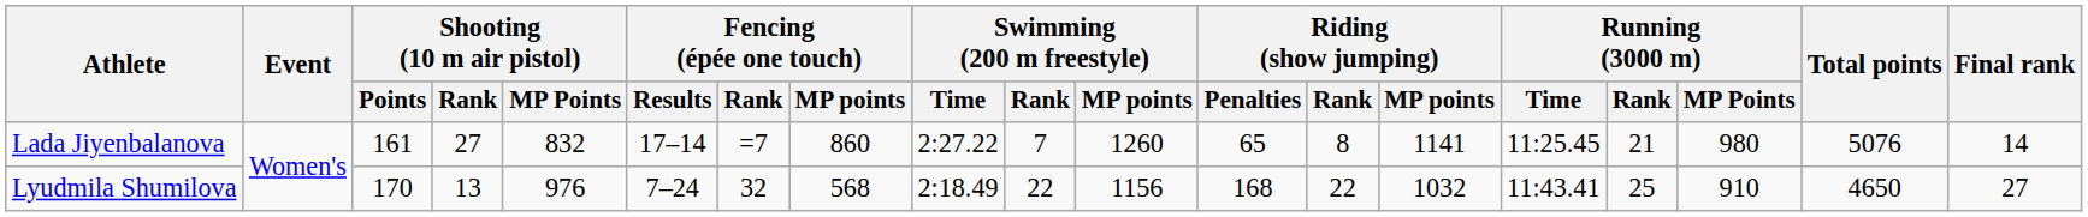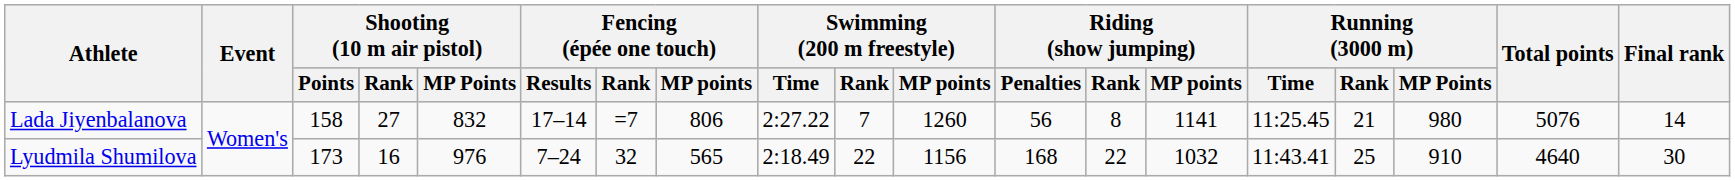 <table class="wikitable" style="font-size:90%">
 <tr>
 <th rowspan="2">Athlete</th>
 <th rowspan="2">Event</th>
 <th colspan=3>Shooting<br><span>(10 m air pistol)</span></th>
 <th colspan=3>Fencing<br><span>(épée one touch)</span></th>
 <th colspan=3>Swimming<br><span>(200 m freestyle)</span></th>
 <th colspan=3>Riding<br><span>(show jumping)</span></th>
 <th colspan=3>Running<br><span>(3000 m)</span></th>
 <th rowspan=2>Total points</th>
 <th rowspan=2>Final rank</th>
 </tr>
 <tr style="font-size:95%">
 <th>Points</th>
 <th>Rank</th>
 <th>MP Points</th>
 <th>Results</th>
 <th>Rank</th>
 <th>MP points</th>
 <th>Time</th>
 <th>Rank</th>
 <th>MP points</th>
 <th>Penalties</th>
 <th>Rank</th>
 <th>MP points</th>
 <th>Time</th>
 <th>Rank</th>
 <th>MP Points</th>
 </tr>
 <tr align=center>
 <td align=left><a href='#'>Lada Jiyenbalanova</a></td>
 <td align=left rowspan=2><a href='#'>Women's</a></td>
-<td>161</td>
+<td>158</td>
 <td>27</td>
 <td>832</td>
 <td>17–14</td>
 <td>=7</td>
-<td>860</td>
+<td>806</td>
 <td>2:27.22</td>
 <td>7</td>
 <td>1260</td>
-<td>65</td>
+<td>56</td>
 <td>8</td>
 <td>1141</td>
 <td>11:25.45</td>
 <td>21</td>
 <td>980</td>
 <td>5076</td>
 <td>14</td>
 </tr>
 <tr align=center>
 <td align=left><a href='#'>Lyudmila Shumilova</a></td>
-<td>170</td>
-<td>13</td>
+<td>173</td>
+<td>16</td>
 <td>976</td>
 <td>7–24</td>
 <td>32</td>
-<td>568</td>
+<td>565</td>
 <td>2:18.49</td>
 <td>22</td>
 <td>1156</td>
 <td>168</td>
 <td>22</td>
 <td>1032</td>
 <td>11:43.41</td>
 <td>25</td>
 <td>910</td>
-<td>4650</td>
-<td>27</td>
+<td>4640</td>
+<td>30</td>
 </tr>
 </table>
